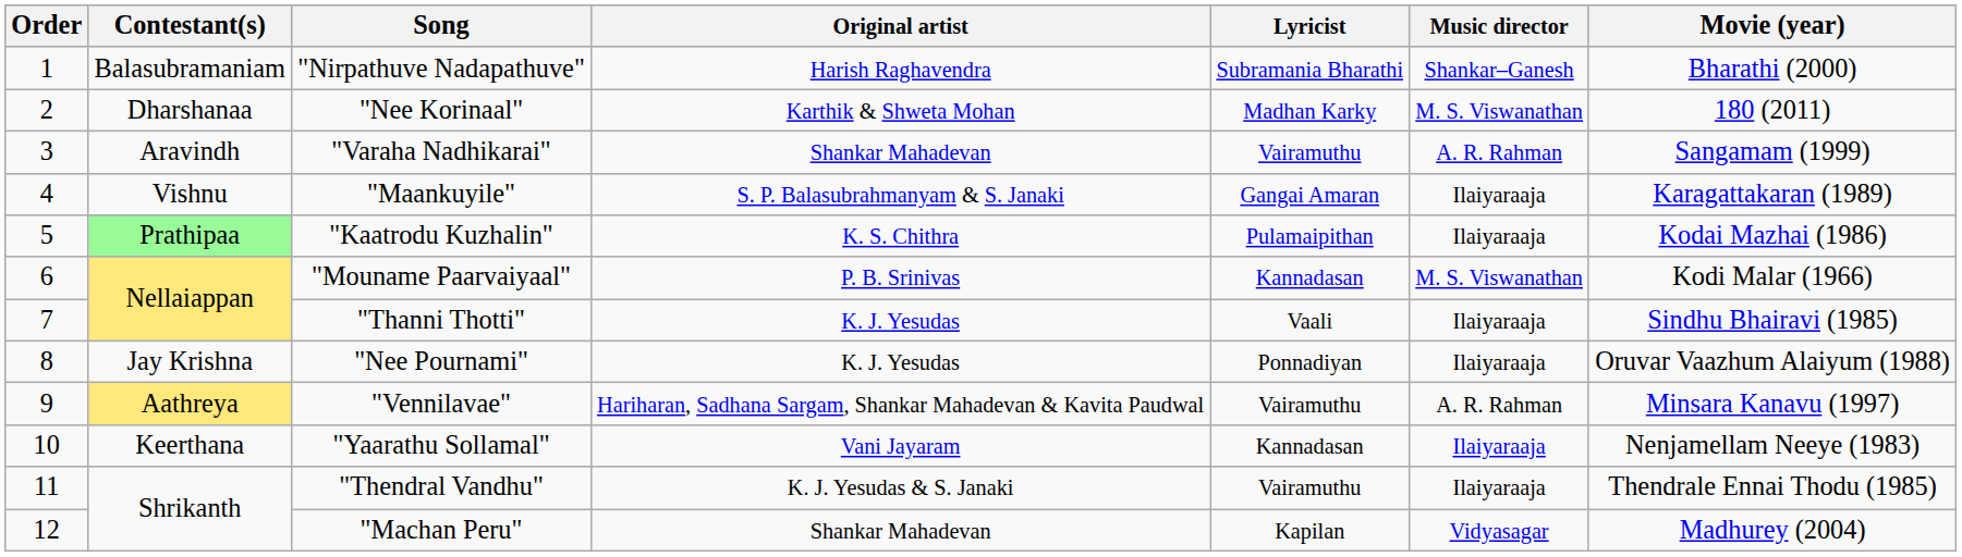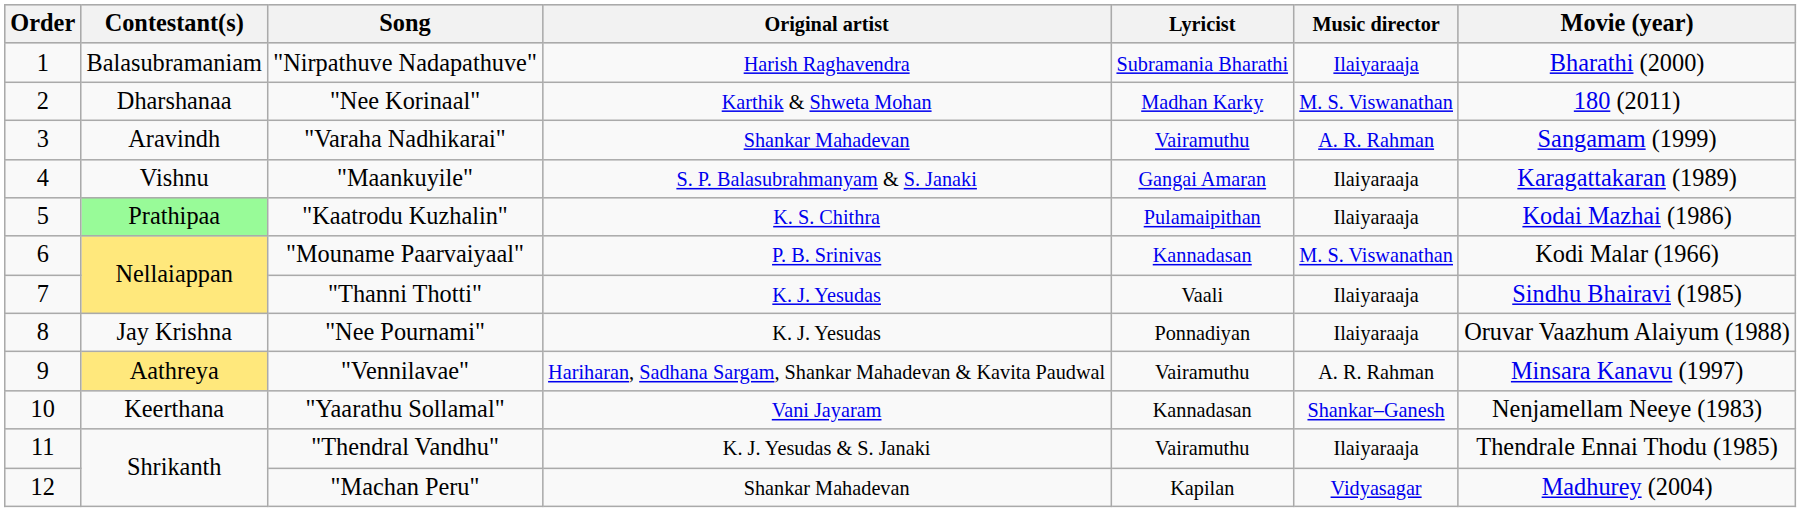 <table class="wikitable sortable" style="text-align: center; width: auto;">
 <tr style="background:lightgrey; text-align:center;">
 <th>Order</th>
 <th>Contestant(s)</th>
 <th>Song</th>
 <th><small>Original artist</small></th>
 <th><small>Lyricist</small></th>
 <th><small>Music director</small></th>
 <th>Movie (year)</th>
 </tr>
 <tr>
 <td>1</td>
 <td>Balasubramaniam</td>
 <td>"Nirpathuve Nadapathuve"</td>
 <td><small><a href='#'>Harish Raghavendra</a></small></td>
 <td><small><a href='#'>Subramania Bharathi</a></small></td>
-<td><small><a href='#'>Shankar–Ganesh</a></small></td>
+<td><small><a href='#'>Ilaiyaraaja</a></small></td>
 <td><a href='#'>Bharathi</a> (2000)</td>
 </tr>
 <tr>
 <td>2</td>
 <td>Dharshanaa</td>
 <td>"Nee Korinaal"</td>
 <td><small><a href='#'>Karthik</a> & <a href='#'>Shweta Mohan</a></small></td>
 <td><small><a href='#'>Madhan Karky</a></small></td>
 <td><small><a href='#'>M. S. Viswanathan</a></small></td>
 <td><a href='#'>180</a> (2011)</td>
 </tr>
 <tr>
 <td>3</td>
 <td>Aravindh</td>
 <td>"Varaha Nadhikarai"</td>
 <td><small><a href='#'>Shankar Mahadevan</a></small></td>
 <td><small><a href='#'>Vairamuthu</a></small></td>
 <td><small><a href='#'>A. R. Rahman</a></small></td>
 <td><a href='#'>Sangamam</a> (1999)</td>
 </tr>
 <tr>
 <td>4</td>
 <td>Vishnu</td>
 <td>"Maankuyile"</td>
 <td><small><a href='#'>S. P. Balasubrahmanyam</a> & <a href='#'>S. Janaki</a></small></td>
 <td><small><a href='#'>Gangai Amaran</a></small></td>
 <td><small>Ilaiyaraaja</small></td>
 <td><a href='#'>Karagattakaran</a> (1989)</td>
 </tr>
 <tr>
 <td>5</td>
 <td style="background:palegreen">Prathipaa</td>
 <td>"Kaatrodu Kuzhalin"</td>
 <td><small><a href='#'>K. S. Chithra</a></small></td>
 <td><small><a href='#'>Pulamaipithan</a></small></td>
 <td><small>Ilaiyaraaja</small></td>
 <td><a href='#'>Kodai Mazhai</a> (1986)</td>
 </tr>
 <tr>
 <td>6</td>
 <td style="background:#ffe87c" rowspan=2>Nellaiappan</td>
 <td>"Mouname Paarvaiyaal"</td>
 <td><small><a href='#'>P. B. Srinivas</a></small></td>
 <td><small><a href='#'>Kannadasan</a></small></td>
 <td><small><a href='#'>M. S. Viswanathan</a></small></td>
 <td>Kodi Malar (1966)</td>
 </tr>
 <tr>
 <td>7</td>
 <td>"Thanni Thotti"</td>
 <td><small><a href='#'>K. J. Yesudas</a></small></td>
 <td><small>Vaali</small></td>
 <td><small>Ilaiyaraaja</small></td>
 <td><a href='#'>Sindhu Bhairavi</a> (1985)</td>
 </tr>
 <tr>
 <td>8</td>
 <td>Jay Krishna</td>
 <td>"Nee Pournami"</td>
 <td><small>K. J. Yesudas</small></td>
 <td><small>Ponnadiyan</small></td>
 <td><small>Ilaiyaraaja</small></td>
 <td>Oruvar Vaazhum Alaiyum (1988)</td>
 </tr>
 <tr>
 <td>9</td>
 <td style="background:#ffe87c">Aathreya</td>
 <td>"Vennilavae"</td>
 <td><small><a href='#'>Hariharan</a>, <a href='#'>Sadhana Sargam</a>, Shankar Mahadevan & Kavita Paudwal</small></td>
 <td><small>Vairamuthu</small></td>
 <td><small>A. R. Rahman</small></td>
 <td><a href='#'>Minsara Kanavu</a> (1997)</td>
 </tr>
 <tr>
 <td>10</td>
 <td>Keerthana</td>
 <td>"Yaarathu Sollamal"</td>
 <td><small><a href='#'>Vani Jayaram</a></small></td>
 <td><small>Kannadasan</small></td>
-<td><small><a href='#'>Ilaiyaraaja</a></small></td>
+<td><small><a href='#'>Shankar–Ganesh</a></small></td>
 <td>Nenjamellam Neeye (1983)</td>
 </tr>
 <tr>
 <td>11</td>
 <td rowspan=2>Shrikanth</td>
 <td>"Thendral Vandhu"</td>
 <td><small>K. J. Yesudas & S. Janaki</small></td>
 <td><small>Vairamuthu</small></td>
 <td><small>Ilaiyaraaja</small></td>
 <td>Thendrale Ennai Thodu (1985)</td>
 </tr>
 <tr>
 <td>12</td>
 <td>"Machan Peru"</td>
 <td><small>Shankar Mahadevan</small></td>
 <td><small>Kapilan</small></td>
 <td><small><a href='#'>Vidyasagar</a></small></td>
 <td><a href='#'>Madhurey</a> (2004)</td>
 </tr>
 </table>
